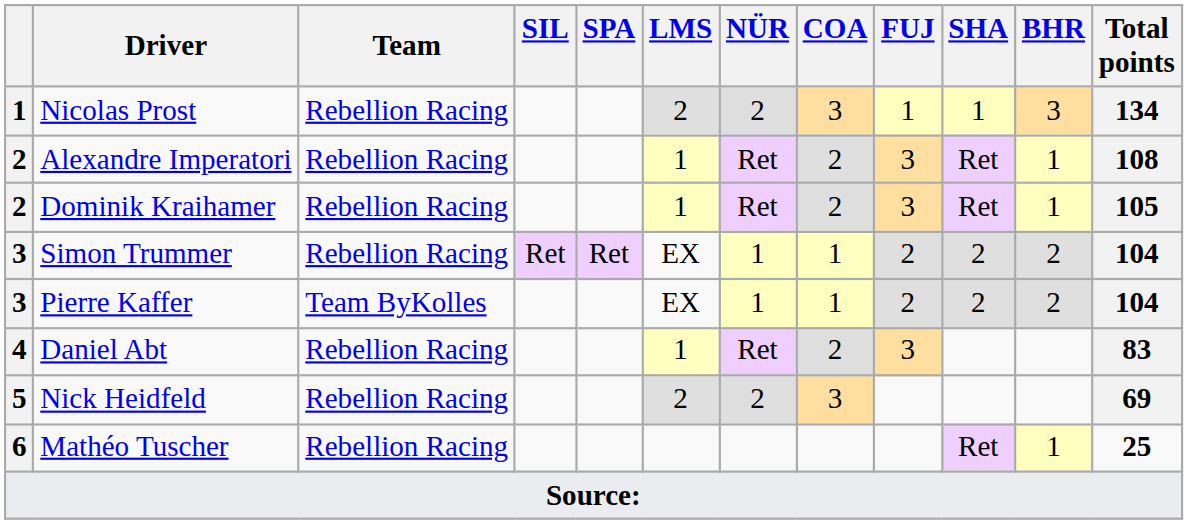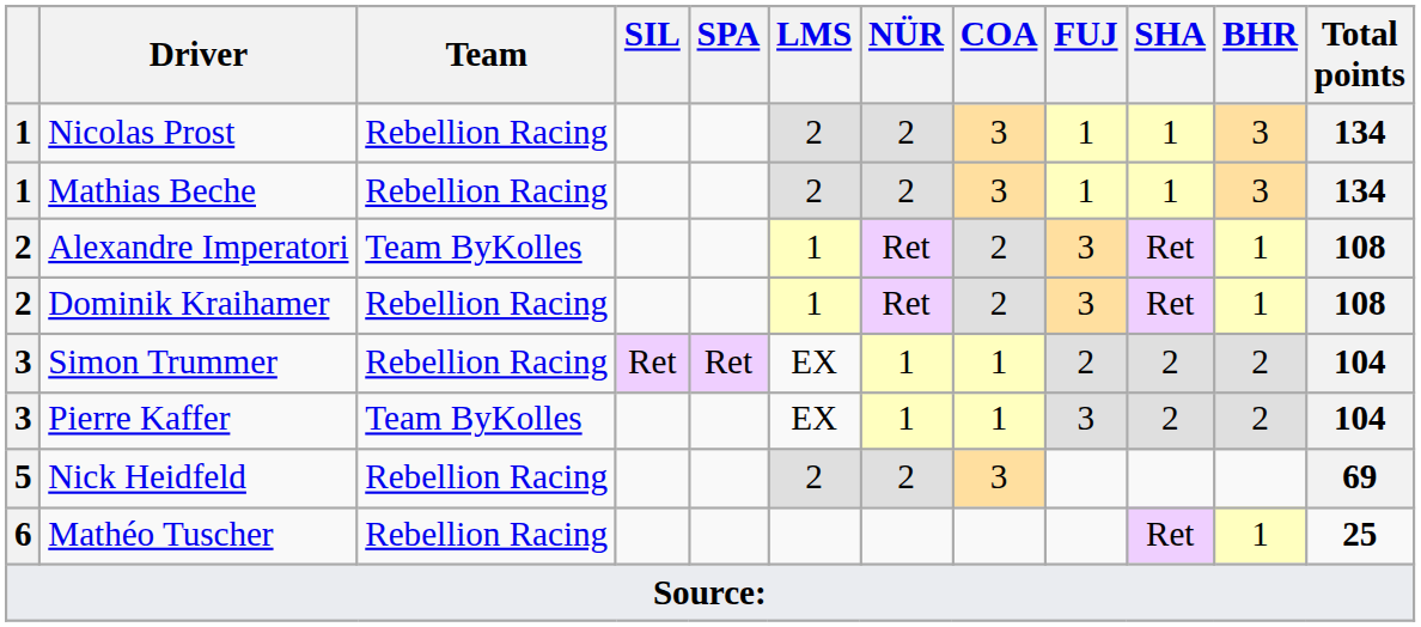 <table class="wikitable" style="font-size: 85%; text-align:center;">
 <tr valign="top">
 <th valign=middle></th>
 <th valign=middle>Driver</th>
 <th valign=middle>Team</th>
 <th><a href='#'>SIL</a><br></th>
 <th><a href='#'>SPA</a><br></th>
 <th><a href='#'>LMS</a><br></th>
 <th><a href='#'>NÜR</a><br></th>
 <th><a href='#'>COA</a><br></th>
 <th><a href='#'>FUJ</a><br></th>
 <th><a href='#'>SHA</a><br></th>
 <th><a href='#'>BHR</a><br></th>
 <th valign=middle>Total<br>points</th>
 </tr>
 <tr>
 <th>1</th>
 <td align=left> <a href='#'>Nicolas Prost</a></td>
 <td align=left> <a href='#'>Rebellion Racing</a></td>
 <td></td>
 <td></td>
 <td style="background:#DFDFDF;">2</td>
 <td style="background:#DFDFDF;">2</td>
 <td style="background:#FFDF9F;">3</td>
 <td style="background:#FFFFBF;">1</td>
 <td style="background:#FFFFBF;">1</td>
 <td style="background:#FFDF9F;">3</td>
 <th>134</th>
 </tr>
 <tr>
+<th>1</th>
+<td align=left> <a href='#'>Mathias Beche</a></td>
+<td align=left> <a href='#'>Rebellion Racing</a></td>
+<td></td>
+<td></td>
+<td style="background:#DFDFDF;">2</td>
+<td style="background:#DFDFDF;">2</td>
+<td style="background:#FFDF9F;">3</td>
+<td style="background:#FFFFBF;">1</td>
+<td style="background:#FFFFBF;">1</td>
+<td style="background:#FFDF9F;">3</td>
+<th>134</th>
+</tr>
+<tr>
 <th>2</th>
 <td align=left> <a href='#'>Alexandre Imperatori</a></td>
-<td align=left> <a href='#'>Rebellion Racing</a></td>
+<td align=left> <a href='#'>Team ByKolles</a></td>
 <td></td>
 <td></td>
 <td style="background:#FFFFBF;">1</td>
 <td style="background:#EFCFFF;">Ret</td>
 <td style="background:#DFDFDF;">2</td>
 <td style="background:#FFDF9F;">3</td>
 <td style="background:#EFCFFF;">Ret</td>
 <td style="background:#FFFFBF;">1</td>
 <th>108</th>
 </tr>
 <tr>
 <th>2</th>
 <td align=left> <a href='#'>Dominik Kraihamer</a></td>
 <td align=left> <a href='#'>Rebellion Racing</a></td>
 <td></td>
 <td></td>
 <td style="background:#FFFFBF;">1</td>
 <td style="background:#EFCFFF;">Ret</td>
 <td style="background:#DFDFDF;">2</td>
 <td style="background:#FFDF9F;">3</td>
 <td style="background:#EFCFFF;">Ret</td>
 <td style="background:#FFFFBF;">1</td>
-<th>105</th>
+<th>108</th>
 </tr>
 <tr>
 <th>3</th>
 <td align=left> <a href='#'>Simon Trummer</a></td>
 <td align=left> <a href='#'>Rebellion Racing</a></td>
 <td style="background:#EFCFFF;">Ret</td>
 <td style="background:#EFCFFF;">Ret</td>
 <td>EX</td>
 <td style="background:#FFFFBF;">1</td>
 <td style="background:#FFFFBF;">1</td>
 <td style="background:#DFDFDF;">2</td>
 <td style="background:#DFDFDF;">2</td>
 <td style="background:#DFDFDF;">2</td>
 <th>104</th>
 </tr>
 <tr>
 <th>3</th>
 <td align=left> <a href='#'>Pierre Kaffer</a></td>
 <td align=left> <a href='#'>Team ByKolles</a></td>
 <td></td>
 <td></td>
 <td>EX</td>
 <td style="background:#FFFFBF;">1</td>
 <td style="background:#FFFFBF;">1</td>
-<td style="background:#DFDFDF;">2</td>
+<td style="background:#DFDFDF;">3</td>
 <td style="background:#DFDFDF;">2</td>
 <td style="background:#DFDFDF;">2</td>
 <th>104</th>
-</tr>
-<tr>
-<th>4</th>
-<td align=left> <a href='#'>Daniel Abt</a></td>
-<td align=left> <a href='#'>Rebellion Racing</a></td>
-<td></td>
-<td></td>
-<td style="background:#FFFFBF;">1</td>
-<td style="background:#EFCFFF;">Ret</td>
-<td style="background:#DFDFDF;">2</td>
-<td style="background:#FFDF9F;">3</td>
-<td></td>
-<td></td>
-<th>83</th>
 </tr>
 <tr>
 <th>5</th>
 <td align=left> <a href='#'>Nick Heidfeld</a></td>
 <td align=left> <a href='#'>Rebellion Racing</a></td>
 <td></td>
 <td></td>
 <td style="background:#DFDFDF;">2</td>
 <td style="background:#DFDFDF;">2</td>
 <td style="background:#FFDF9F;">3</td>
 <td></td>
 <td></td>
 <td></td>
 <th>69</th>
 </tr>
 <tr>
 <th>6</th>
 <td align=left> <a href='#'>Mathéo Tuscher</a></td>
 <td align=left> <a href='#'>Rebellion Racing</a></td>
 <td></td>
 <td></td>
 <td></td>
 <td></td>
 <td></td>
 <td></td>
 <td style="background:#EFCFFF;">Ret</td>
 <td style="background:#FFFFBF;">1</td>
 <td><strong>25</strong></td>
 </tr>
 <tr class="sortbottom">
 <td colspan="12" style="background-color:#EAECF0;text-align:center"><strong>Source:</strong></td>
 </tr>
 </table>
